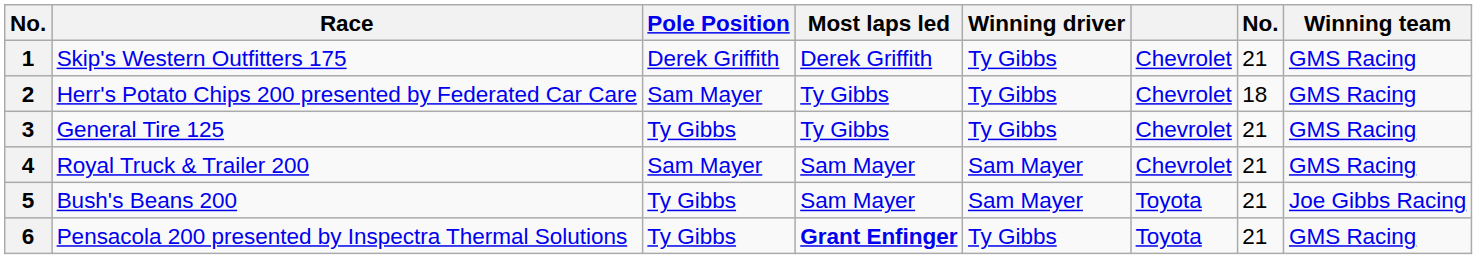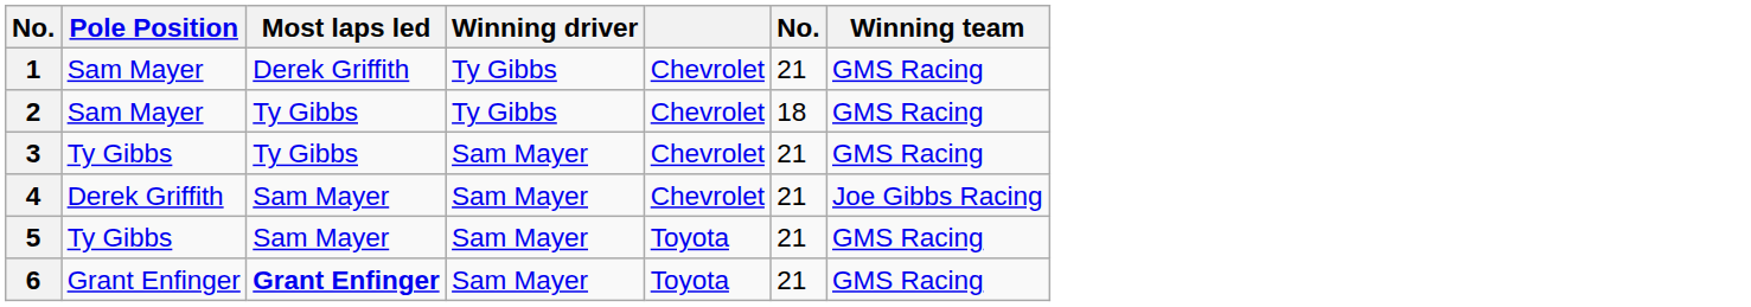 <table class="wikitable" style="font-size:95%">
 <tr>
 <th>No.</th>
-<th>Race</th>
 <th><a href='#'>Pole Position</a></th>
 <th>Most laps led</th>
 <th>Winning driver</th>
 <th></th>
 <th>No.</th>
 <th>Winning team</th>
 </tr>
 <tr>
 <th>1</th>
-<td><a href='#'>Skip's Western Outfitters 175</a></td>
-<td><a href='#'>Derek Griffith</a></td>
+<td><a href='#'>Sam Mayer</a></td>
 <td><a href='#'>Derek Griffith</a></td>
 <td><a href='#'>Ty Gibbs</a></td>
 <td><a href='#'>Chevrolet</a></td>
 <td>21</td>
 <td><a href='#'>GMS Racing</a></td>
 </tr>
 <tr>
 <th>2</th>
-<td><a href='#'>Herr's Potato Chips 200 presented by Federated Car Care</a></td>
 <td><a href='#'>Sam Mayer</a></td>
 <td><a href='#'>Ty Gibbs</a></td>
 <td><a href='#'>Ty Gibbs</a></td>
 <td><a href='#'>Chevrolet</a></td>
 <td>18</td>
 <td><a href='#'>GMS Racing</a></td>
 </tr>
 <tr>
 <th>3</th>
-<td><a href='#'>General Tire 125</a></td>
 <td><a href='#'>Ty Gibbs</a></td>
 <td><a href='#'>Ty Gibbs</a></td>
-<td><a href='#'>Ty Gibbs</a></td>
+<td><a href='#'>Sam Mayer</a></td>
 <td><a href='#'>Chevrolet</a></td>
 <td>21</td>
 <td><a href='#'>GMS Racing</a></td>
 </tr>
 <tr>
 <th>4</th>
-<td><a href='#'>Royal Truck & Trailer 200</a></td>
-<td><a href='#'>Sam Mayer</a></td>
+<td><a href='#'>Derek Griffith</a></td>
 <td><a href='#'>Sam Mayer</a></td>
 <td><a href='#'>Sam Mayer</a></td>
 <td><a href='#'>Chevrolet</a></td>
 <td>21</td>
-<td><a href='#'>GMS Racing</a></td>
+<td><a href='#'>Joe Gibbs Racing</a></td>
 </tr>
 <tr>
 <th>5</th>
-<td><a href='#'>Bush's Beans 200</a></td>
 <td><a href='#'>Ty Gibbs</a></td>
 <td><a href='#'>Sam Mayer</a></td>
 <td><a href='#'>Sam Mayer</a></td>
 <td><a href='#'>Toyota</a></td>
 <td>21</td>
-<td><a href='#'>Joe Gibbs Racing</a></td>
+<td><a href='#'>GMS Racing</a></td>
 </tr>
 <tr>
 <th>6</th>
-<td><a href='#'>Pensacola 200 presented by Inspectra Thermal Solutions</a></td>
-<td><a href='#'>Ty Gibbs</a></td>
+<td><a href='#'>Grant Enfinger</a></td>
 <td><strong><a href='#'>Grant Enfinger</a></strong></td>
-<td><a href='#'>Ty Gibbs</a></td>
+<td><a href='#'>Sam Mayer</a></td>
 <td><a href='#'>Toyota</a></td>
 <td>21</td>
 <td><a href='#'>GMS Racing</a></td>
 </tr>
 </table>
